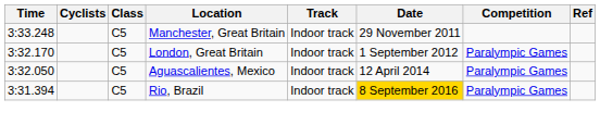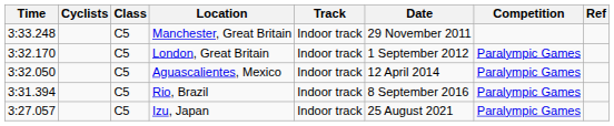 <table class="wikitable">
 <tr align="left">
 <th>Time</th>
 <th>Cyclists</th>
 <th>Class</th>
 <th>Location</th>
 <th>Track</th>
 <th>Date</th>
 <th>Competition</th>
 <th>Ref</th>
 </tr>
 <tr>
 <td>3:33.248</td>
 <td></td>
 <td>C5</td>
 <td><a href='#'>Manchester</a>, Great Britain</td>
 <td>Indoor track</td>
 <td>29 November 2011</td>
 <td></td>
 <td></td>
 </tr>
 <tr>
 <td>3:32.170</td>
 <td></td>
 <td>C5</td>
 <td><a href='#'>London</a>, Great Britain</td>
 <td>Indoor track</td>
 <td>1 September 2012</td>
 <td><a href='#'>Paralympic Games</a></td>
 <td></td>
 </tr>
 <tr>
 <td>3:32.050</td>
 <td></td>
 <td>C5</td>
 <td><a href='#'>Aguascalientes</a>, Mexico</td>
 <td>Indoor track</td>
 <td>12 April 2014</td>
 <td><a href='#'>Paralympic Games</a></td>
 <td></td>
 </tr>
 <tr>
 <td>3:31.394</td>
 <td></td>
 <td>C5</td>
 <td><a href='#'>Rio</a>, Brazil</td>
 <td>Indoor track</td>
-<td style="background: gold;">8 September 2016</td>
+<td>8 September 2016</td>
+<td><a href='#'>Paralympic Games</a></td>
+<td></td>
+</tr>
+<tr>
+<td>3:27.057</td>
+<td></td>
+<td>C5</td>
+<td><a href='#'>Izu</a>, Japan</td>
+<td>Indoor track</td>
+<td>25 August 2021</td>
 <td><a href='#'>Paralympic Games</a></td>
 <td></td>
 </tr>
 </table>
